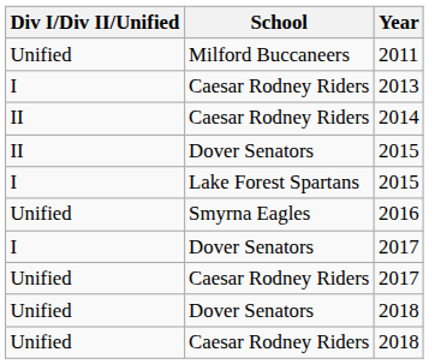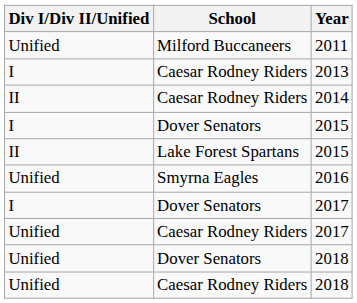 <table class="wikitable" style="float:left;">
 <tr style="white-space:nowrap;">
 <th>Div I/Div II/Unified</th>
 <th>School</th>
 <th>Year</th>
 </tr>
 <tr>
 <td>Unified</td>
 <td>Milford Buccaneers</td>
 <td>2011</td>
 </tr>
 <tr>
 <td>I</td>
 <td>Caesar Rodney Riders</td>
 <td>2013</td>
 </tr>
 <tr>
 <td>II</td>
 <td>Caesar Rodney Riders</td>
 <td>2014</td>
 </tr>
 <tr>
-<td>II</td>
+<td>I</td>
 <td>Dover Senators</td>
 <td>2015</td>
 </tr>
 <tr>
-<td>I</td>
+<td>II</td>
 <td>Lake Forest Spartans</td>
 <td>2015</td>
 </tr>
 <tr>
 <td>Unified</td>
 <td>Smyrna Eagles</td>
 <td>2016</td>
 </tr>
 <tr>
 <td>I</td>
 <td>Dover Senators</td>
 <td>2017</td>
 </tr>
 <tr>
 <td>Unified</td>
 <td>Caesar Rodney Riders</td>
 <td>2017</td>
 </tr>
 <tr>
 <td>Unified</td>
 <td>Dover Senators</td>
 <td>2018</td>
 </tr>
 <tr>
 <td>Unified</td>
 <td>Caesar Rodney Riders</td>
 <td>2018</td>
 </tr>
 </table>
